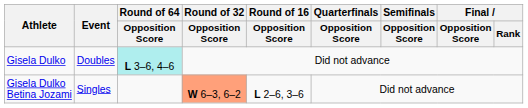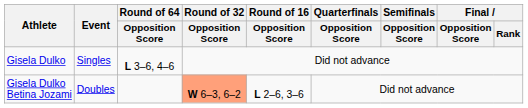 <table class=wikitable style="font-size:90%">
 <tr>
 <th rowspan="2">Athlete</th>
 <th rowspan="2">Event</th>
 <th>Round of 64</th>
 <th>Round of 32</th>
 <th>Round of 16</th>
 <th>Quarterfinals</th>
 <th>Semifinals</th>
 <th colspan=2>Final / </th>
 </tr>
 <tr style="font-size:95%">
 <th>Opposition<br>Score</th>
 <th>Opposition<br>Score</th>
 <th>Opposition<br>Score</th>
 <th>Opposition<br>Score</th>
 <th>Opposition<br>Score</th>
 <th>Opposition<br>Score</th>
 <th>Rank</th>
 </tr>
 <tr align=center>
 <td align=left><a href='#'>Gisela Dulko</a></td>
-<td align=left><a href='#'>Doubles</a></td>
-<td style="background: paleturquoise;"><br><strong>L</strong> 3–6, 4–6</td>
+<td align=left><a href='#'>Singles</a></td>
+<td><br><strong>L</strong> 3–6, 4–6</td>
 <td colspan=6>Did not advance</td>
 </tr>
 <tr align=center>
 <td align=left><a href='#'>Gisela Dulko</a><br><a href='#'>Betina Jozami</a></td>
-<td align=left><a href='#'>Singles</a></td>
+<td align=left><a href='#'>Doubles</a></td>
 <td></td>
 <td style="background: lightsalmon;"><br><strong>W</strong> 6–3, 6–2</td>
 <td><br><strong>L</strong> 2–6, 3–6</td>
 <td colspan=4>Did not advance</td>
 </tr>
 </table>
